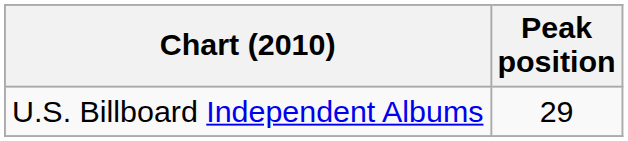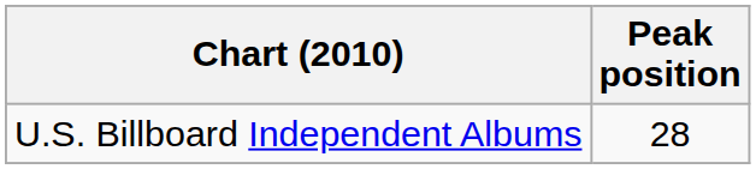 <table class="wikitable sortable">
 <tr>
 <th>Chart (2010)</th>
 <th>Peak<br>position</th>
 </tr>
 <tr>
 <td>U.S. Billboard <a href='#'>Independent Albums</a></td>
-<td style="text-align:center;">29</td>
+<td style="text-align:center;">28</td>
 </tr>
 </table>
